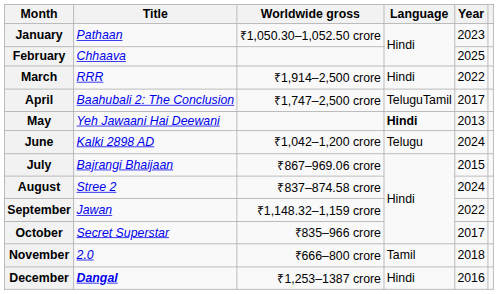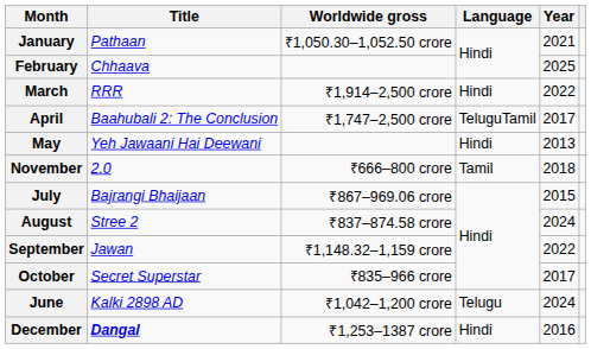 <table class="wikitable sortable plainrowheaders">
 <tr>
 <th scope="col">Month</th>
 <th scope="col">Title</th>
 <th scope="col">Worldwide gross</th>
 <th scope="col">Language</th>
 <th scope="col">Year</th>
 <th scope="col" class="unsortable"></th>
 </tr>
 <tr>
 <th scope="row">January</th>
 <td><em><a href='#'>Pathaan</a></em></td>
 <td align="right">₹1,050.30–1,052.50 crore</td>
 <td rowspan="2">Hindi</td>
-<td style="text-align:center;">2023</td>
+<td style="text-align:center;">2021</td>
 <td style="text-align:center;"></td>
 </tr>
 <tr>
 <th scope="row">February</th>
 <td><em><a href='#'>Chhaava</a></em></td>
 <td align="right"></td>
 <td style="text-align:center;">2025</td>
 <td style="text-align:center;"></td>
 </tr>
 <tr>
 <th scope="row">March</th>
 <td><em><a href='#'>RRR</a></em></td>
 <td align="right">₹1,914–2,500 crore</td>
 <td>Hindi</td>
 <td style="text-align:center;">2022</td>
 <td style="text-align:center;"></td>
 </tr>
 <tr>
 <th scope="row">April</th>
 <td><em><a href='#'>Baahubali 2: The Conclusion</a></em></td>
 <td align="right">₹1,747–2,500 crore</td>
 <td>TeluguTamil</td>
 <td style="text-align:center;">2017</td>
 <td style="text-align:center;"></td>
 </tr>
 <tr>
 <th scope="row">May</th>
 <td><em><a href='#'>Yeh Jawaani Hai Deewani</a></em></td>
 <td align="right"></td>
-<td><strong>Hindi</strong></td>
+<td>Hindi</td>
 <td align="center">2013</td>
 <td align="center"></td>
 </tr>
 <tr>
-<th scope="row">June</th>
-<td><em><a href='#'>Kalki 2898 AD</a></em></td>
-<td align="right">₹1,042–1,200 crore</td>
-<td>Telugu</td>
-<td style="text-align:center;">2024</td>
+<th scope="row">November</th>
+<td><em><a href='#'>2.0</a></em></td>
+<td align="right">₹666–800 crore</td>
+<td>Tamil</td>
+<td style="text-align:center;">2018</td>
 <td style="text-align:center;"></td>
 </tr>
 <tr>
 <th scope="row">July</th>
 <td><em><a href='#'>Bajrangi Bhaijaan</a></em></td>
 <td align="right">₹867–969.06 crore</td>
 <td rowspan="4">Hindi</td>
 <td style="text-align:center;">2015</td>
 <td style="text-align:center;"></td>
 </tr>
 <tr>
 <th scope="row">August</th>
 <td><em><a href='#'>Stree 2</a></em></td>
 <td align="right">₹837–874.58 crore</td>
 <td align="center">2024</td>
 <td align="center"></td>
 </tr>
 <tr>
 <th scope="row">September</th>
 <td><em><a href='#'>Jawan</a></em></td>
 <td align="right">₹1,148.32–1,159 crore</td>
 <td style="text-align:center;">2022</td>
 <td style="text-align:center;"></td>
 </tr>
 <tr>
 <th scope="row">October</th>
 <td><em><a href='#'>Secret Superstar</a></em></td>
 <td align="right">₹835–966 crore</td>
 <td style="text-align:center;">2017</td>
 <td style="text-align:center;"></td>
 </tr>
 <tr>
-<th scope="row">November</th>
-<td><em><a href='#'>2.0</a></em></td>
-<td align="right">₹666–800 crore</td>
-<td>Tamil</td>
-<td style="text-align:center;">2018</td>
+<th scope="row">June</th>
+<td><em><a href='#'>Kalki 2898 AD</a></em></td>
+<td align="right">₹1,042–1,200 crore</td>
+<td>Telugu</td>
+<td style="text-align:center;">2024</td>
 <td style="text-align:center;"></td>
 </tr>
 <tr>
 <th scope="row">December</th>
 <td><strong><em><a href='#'>Dangal</a></em></strong></td>
 <td align="right">₹1,253–1387 crore</td>
 <td>Hindi</td>
 <td style="text-align:center;">2016</td>
 <td style="text-align:center;"></td>
 </tr>
 </table>
